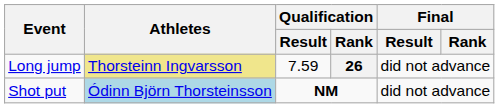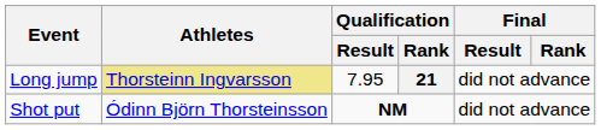 <table class="wikitable" border="1" style="font-size:90%">
 <tr>
 <th rowspan="2">Event</th>
 <th rowspan="2">Athletes</th>
 <th colspan="2">Qualification</th>
 <th colspan="2">Final</th>
 </tr>
 <tr>
 <th>Result</th>
 <th>Rank</th>
 <th>Result</th>
 <th>Rank</th>
 </tr>
 <tr>
 <td><a href='#'>Long jump</a></td>
 <td style="background: khaki;"><a href='#'>Thorsteinn Ingvarsson</a></td>
-<td align=center>7.59</td>
-<th align=center>26</th>
+<td align=center>7.95</td>
+<th align=center>21</th>
 <td align=center colspan=2>did not advance</td>
 </tr>
 <tr>
 <td><a href='#'>Shot put</a></td>
-<td style="background: lightblue;"><a href='#'>Ódinn Björn Thorsteinsson</a></td>
+<td><a href='#'>Ódinn Björn Thorsteinsson</a></td>
 <td align=center colspan=2><strong>NM</strong></td>
 <td align=center colspan=2>did not advance</td>
 </tr>
 </table>
